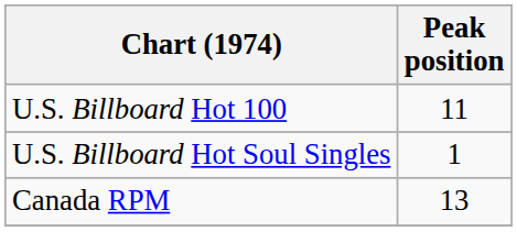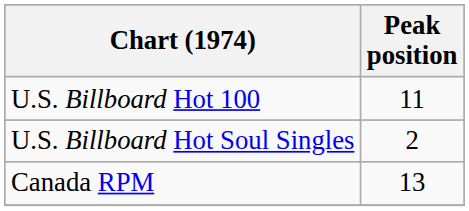 <table class="wikitable">
 <tr>
 <th>Chart (1974)</th>
 <th>Peak<br>position</th>
 </tr>
 <tr>
 <td>U.S. <em>Billboard</em> <a href='#'>Hot 100</a></td>
 <td align="center">11</td>
 </tr>
 <tr>
 <td>U.S. <em>Billboard</em> <a href='#'>Hot Soul Singles</a></td>
-<td align="center">1</td>
+<td align="center">2</td>
 </tr>
 <tr>
 <td>Canada <a href='#'>RPM</a></td>
 <td align="center">13</td>
 </tr>
 <tr>
 </tr>
 </table>
